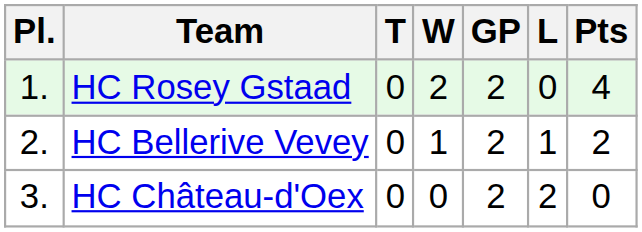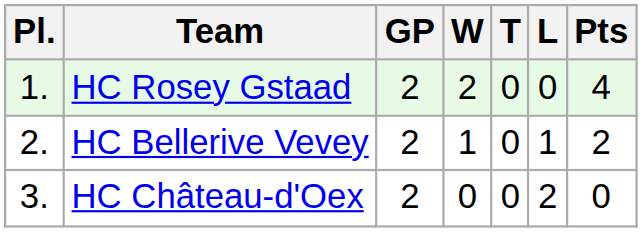 <table class="wikitable">
 <tr>
 <th>Pl.</th>
 <th>Team</th>
+<th>GP</th>
+<th>W</th>
 <th>T</th>
-<th>W</th>
-<th>GP</th>
 <th>L</th>
 <th>Pts</th>
 </tr>
 <tr align="center " bgcolor="#e6fae6">
 <td>1.</td>
 <td align="left"><a href='#'>HC Rosey Gstaad</a></td>
-<td>0</td>
 <td>2</td>
 <td>2</td>
+<td>0</td>
 <td>0</td>
 <td>4</td>
 </tr>
 <tr align="center "  bgcolor="#FFFFFF">
 <td>2.</td>
 <td align="left"><a href='#'>HC Bellerive Vevey</a></td>
+<td>2</td>
+<td>1</td>
 <td>0</td>
-<td>1</td>
-<td>2</td>
 <td>1</td>
 <td>2</td>
 </tr>
 <tr align="center " bgcolor="#FFFFFF">
 <td>3.</td>
 <td align="left"><a href='#'>HC Château-d'Oex</a></td>
+<td>2</td>
 <td>0</td>
 <td>0</td>
-<td>2</td>
 <td>2</td>
 <td>0</td>
 </tr>
 </table>
